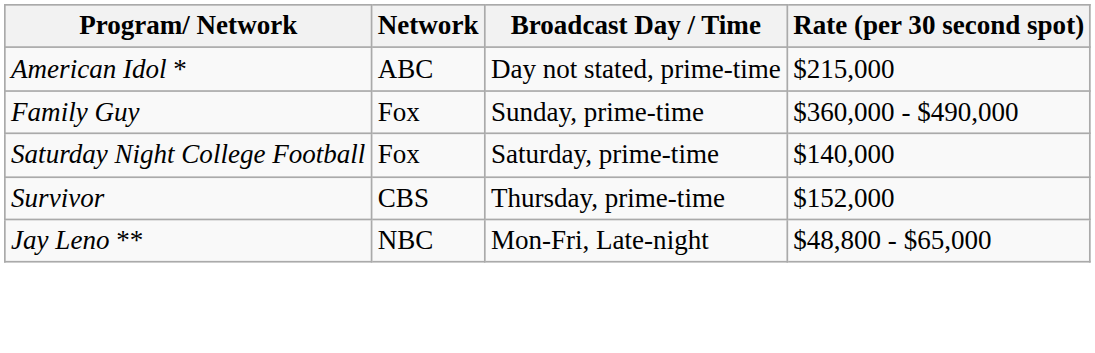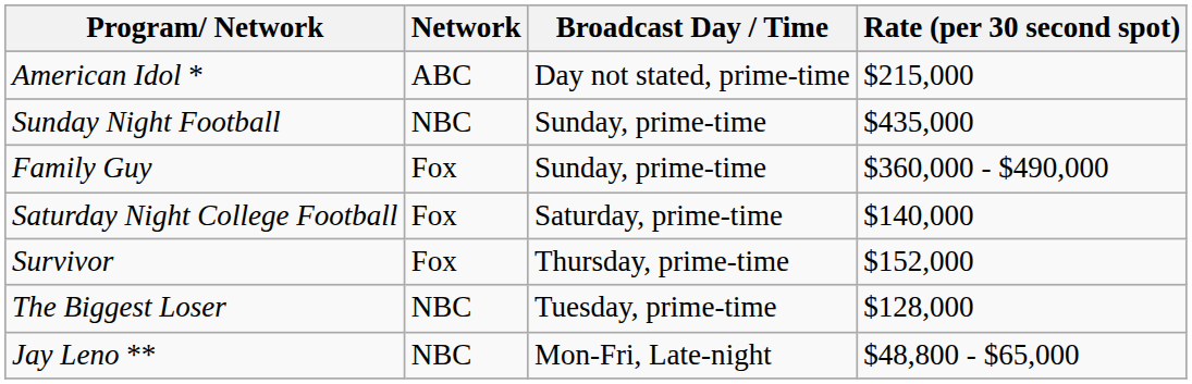 <table class="wikitable">
 <tr>
 <th>Program/ Network</th>
 <th>Network</th>
 <th>Broadcast Day / Time</th>
 <th>Rate (per 30 second spot)</th>
 </tr>
 <tr>
 <td><em>American Idol</em> *</td>
 <td>ABC</td>
 <td>Day not stated, prime-time</td>
 <td>$215,000</td>
+</tr>
+<tr>
+<td><em>Sunday Night Football</em></td>
+<td>NBC</td>
+<td>Sunday, prime-time</td>
+<td>$435,000</td>
 </tr>
 <tr>
 <td><em>Family Guy</em></td>
 <td>Fox</td>
 <td>Sunday, prime-time</td>
 <td>$360,000 - $490,000</td>
 </tr>
 <tr>
 <td><em>Saturday Night College Football</em></td>
 <td>Fox</td>
 <td>Saturday, prime-time</td>
 <td>$140,000</td>
 </tr>
 <tr>
 <td><em>Survivor</em></td>
-<td>CBS</td>
+<td>Fox</td>
 <td>Thursday, prime-time</td>
 <td>$152,000</td>
+</tr>
+<tr>
+<td><em>The Biggest Loser</em></td>
+<td>NBC</td>
+<td>Tuesday, prime-time</td>
+<td>$128,000</td>
 </tr>
 <tr>
 <td><em>Jay Leno</em> **</td>
 <td>NBC</td>
 <td>Mon-Fri, Late-night</td>
 <td>$48,800 - $65,000</td>
 </tr>
 </table>
